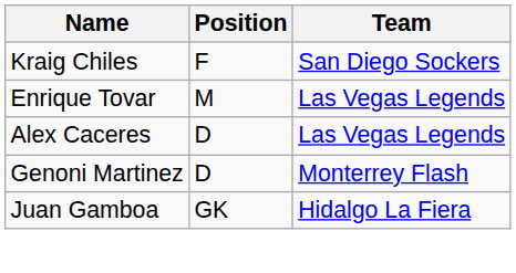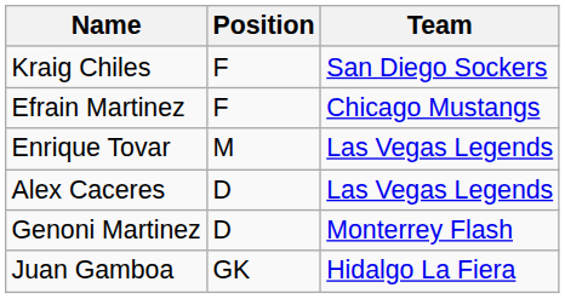 <table class="wikitable">
 <tr>
 <th>Name</th>
 <th>Position</th>
 <th>Team</th>
 </tr>
 <tr>
 <td>Kraig Chiles</td>
 <td>F</td>
 <td><a href='#'>San Diego Sockers</a></td>
+</tr>
+<tr>
+<td>Efrain Martinez</td>
+<td>F</td>
+<td><a href='#'>Chicago Mustangs</a></td>
 </tr>
 <tr>
 <td>Enrique Tovar</td>
 <td>M</td>
 <td><a href='#'>Las Vegas Legends</a></td>
 </tr>
 <tr>
 <td>Alex Caceres</td>
 <td>D</td>
 <td><a href='#'>Las Vegas Legends</a></td>
 </tr>
 <tr>
 <td>Genoni Martinez</td>
 <td>D</td>
 <td><a href='#'>Monterrey Flash</a></td>
 </tr>
 <tr>
 <td>Juan Gamboa</td>
 <td>GK</td>
 <td><a href='#'>Hidalgo La Fiera</a></td>
 </tr>
 </table>
